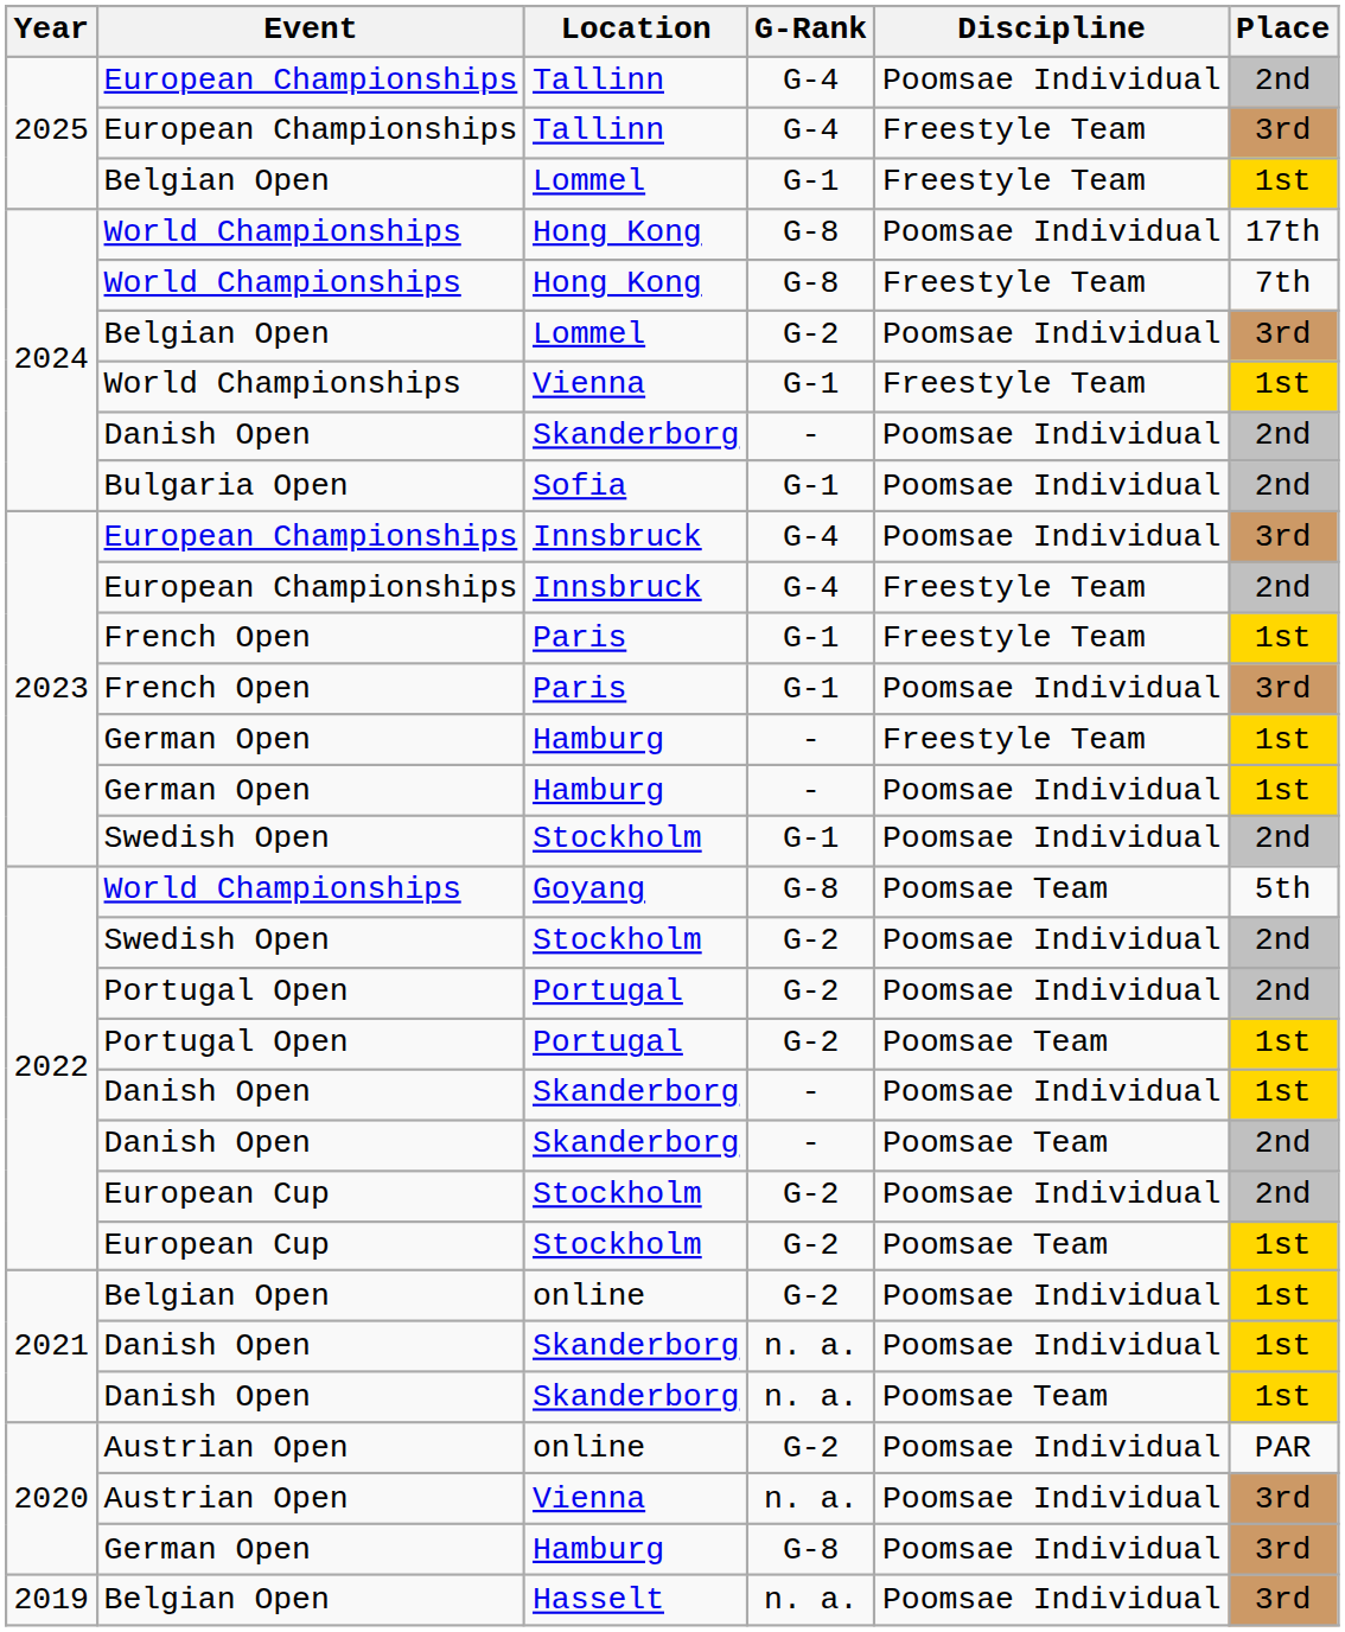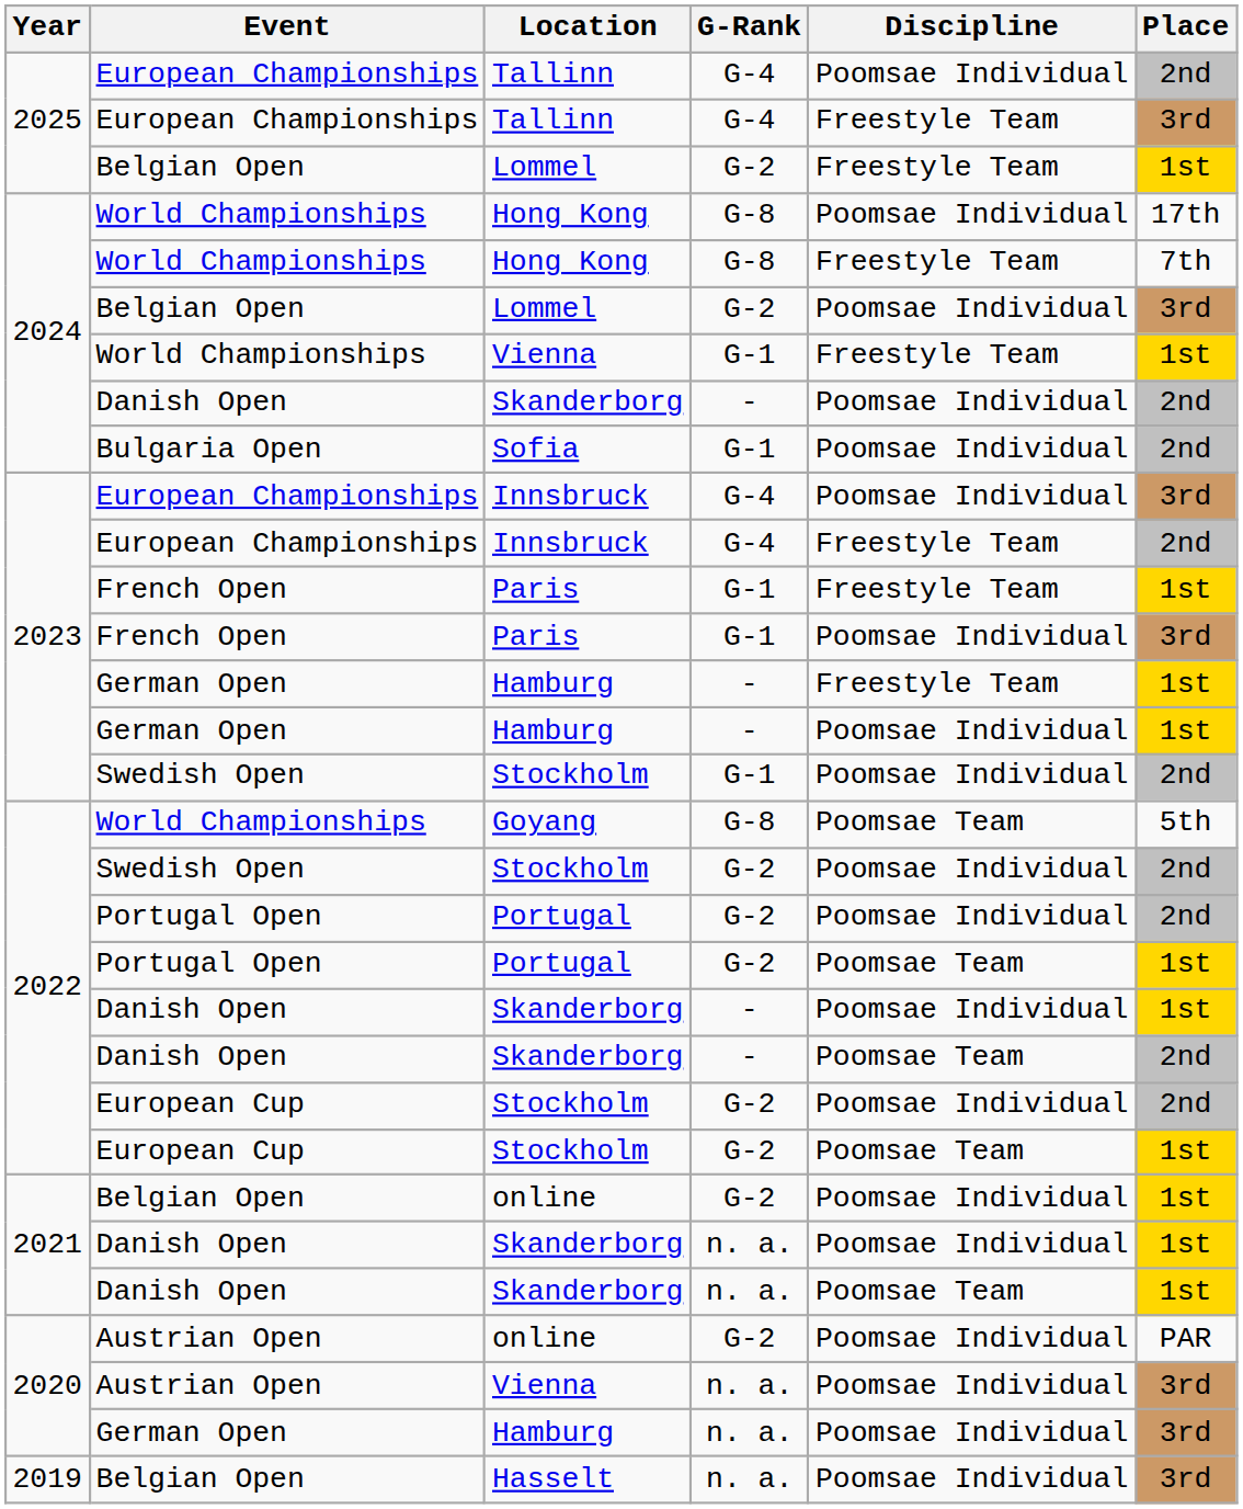 <table class="wikitable" style="text-align:center; font-size:95%;">
 <tr>
 <th align=center>Year</th>
 <th>Event</th>
 <th>Location</th>
 <th>G-Rank</th>
 <th>Discipline</th>
 <th>Place</th>
 </tr>
 <tr>
 <td rowspan="3">2025</td>
 <td align="left"><a href='#'>European Championships</a></td>
 <td align="left"> <a href='#'>Tallinn</a></td>
 <td align="center">G-4</td>
 <td align="left">Poomsae Individual</td>
 <td align="center" bgcolor="silver">2nd</td>
 </tr>
 <tr>
 <td align="left">European Championships</td>
 <td align="left"> <a href='#'>Tallinn</a></td>
 <td align="center">G-4</td>
 <td align="left">Freestyle Team</td>
 <td align="center" bgcolor="cc9966">3rd</td>
 </tr>
 <tr>
 <td align="left">Belgian Open</td>
 <td align="left"> <a href='#'>Lommel</a></td>
-<td align="center">G-1</td>
+<td>G-2</td>
 <td align="left">Freestyle Team</td>
 <td align="center" bgcolor="gold">1st</td>
 </tr>
 <tr>
 <td rowspan="6">2024</td>
 <td align="left"><a href='#'>World Championships</a></td>
 <td align="left"> <a href='#'>Hong Kong</a></td>
 <td align="center">G-8</td>
 <td align="left">Poomsae Individual</td>
 <td align="center">17th</td>
 </tr>
 <tr>
 <td align="left"><a href='#'>World Championships</a></td>
 <td align="left"> <a href='#'>Hong Kong</a></td>
 <td align="center">G-8</td>
 <td align="left">Freestyle Team</td>
 <td align="center">7th</td>
 </tr>
 <tr>
 <td align="left">Belgian Open</td>
 <td align="left"> <a href='#'>Lommel</a></td>
 <td align="center">G-2</td>
 <td align="left">Poomsae Individual</td>
 <td align="center" bgcolor="cc9966">3rd</td>
 </tr>
 <tr>
 <td align="left">World Championships</td>
 <td align="left"> <a href='#'>Vienna</a></td>
 <td align="center">G-1</td>
 <td align="left">Freestyle Team</td>
 <td align="center" bgcolor="gold">1st</td>
 </tr>
 <tr>
 <td align="left">Danish Open</td>
 <td align="left"> <a href='#'>Skanderborg</a></td>
 <td>-</td>
 <td align="left">Poomsae Individual</td>
 <td align="center" bgcolor="silver">2nd</td>
 </tr>
 <tr>
 <td align="left">Bulgaria Open</td>
 <td align="left"> <a href='#'>Sofia</a></td>
 <td align="center">G-1</td>
 <td align="left">Poomsae Individual</td>
 <td align="center" bgcolor="silver">2nd</td>
 </tr>
 <tr>
 <td rowspan="7">2023</td>
 <td align="left"><a href='#'>European Championships</a></td>
 <td align="left"> <a href='#'>Innsbruck</a></td>
 <td>G-4</td>
 <td align="left">Poomsae Individual</td>
 <td align="center" bgcolor="cc9966">3rd</td>
 </tr>
 <tr>
 <td align="left">European Championships</td>
 <td align="left"> <a href='#'>Innsbruck</a></td>
 <td>G-4</td>
 <td align="left">Freestyle Team</td>
 <td align="center" bgcolor="silver">2nd</td>
 </tr>
 <tr>
 <td align="left">French Open</td>
 <td align="left"> <a href='#'>Paris</a></td>
 <td>G-1</td>
 <td align="left">Freestyle Team</td>
 <td align="center" bgcolor="gold">1st</td>
 </tr>
 <tr>
 <td align="left">French Open</td>
 <td align="left"> <a href='#'>Paris</a></td>
 <td align="center">G-1</td>
 <td align="left">Poomsae Individual</td>
 <td align="center" bgcolor="cc9966">3rd</td>
 </tr>
 <tr>
 <td align="left">German Open</td>
 <td align="left"> <a href='#'>Hamburg</a></td>
 <td>-</td>
 <td align="left">Freestyle Team</td>
 <td align="center" bgcolor="gold">1st</td>
 </tr>
 <tr>
 <td align="left">German Open</td>
 <td align="left"> <a href='#'>Hamburg</a></td>
 <td>-</td>
 <td align="left">Poomsae Individual</td>
 <td align="center" bgcolor="gold">1st</td>
 </tr>
 <tr>
 <td align="left">Swedish Open</td>
 <td align="left"> <a href='#'>Stockholm</a></td>
 <td align="center">G-1</td>
 <td align="left">Poomsae Individual</td>
 <td align="center" bgcolor="silver">2nd</td>
 </tr>
 <tr>
 <td rowspan="8">2022</td>
 <td align="left"><a href='#'>World Championships</a></td>
 <td align="left"> <a href='#'>Goyang</a></td>
 <td align="center">G-8</td>
 <td align="left">Poomsae Team</td>
 <td align="center">5th</td>
 </tr>
 <tr>
 <td align="left">Swedish Open</td>
 <td align="left"> <a href='#'>Stockholm</a></td>
 <td>G-2</td>
 <td align="left">Poomsae Individual</td>
 <td align="center" bgcolor="silver">2nd</td>
 </tr>
 <tr>
 <td align="left">Portugal Open</td>
 <td align="left"> <a href='#'>Portugal</a></td>
 <td>G-2</td>
 <td align="left">Poomsae Individual</td>
 <td align="center" bgcolor="silver">2nd</td>
 </tr>
 <tr>
 <td align="left">Portugal Open</td>
 <td align="left"> <a href='#'>Portugal</a></td>
 <td>G-2</td>
 <td align="left">Poomsae Team</td>
 <td align="center" bgcolor="gold">1st</td>
 </tr>
 <tr>
 <td align="left">Danish Open</td>
 <td align="left"> <a href='#'>Skanderborg</a></td>
 <td>-</td>
 <td align="left">Poomsae Individual</td>
 <td align="center" bgcolor="gold">1st</td>
 </tr>
 <tr>
 <td align="left">Danish Open</td>
 <td align="left"> <a href='#'>Skanderborg</a></td>
 <td>-</td>
 <td align="left">Poomsae Team</td>
 <td align="center" bgcolor="silver">2nd</td>
 </tr>
 <tr>
 <td align="left">European Cup</td>
 <td align="left"> <a href='#'>Stockholm</a></td>
 <td>G-2</td>
 <td align="left">Poomsae Individual</td>
 <td align="center" bgcolor="silver">2nd</td>
 </tr>
 <tr>
 <td align="left">European Cup</td>
 <td align="left"> <a href='#'>Stockholm</a></td>
 <td>G-2</td>
 <td align="left">Poomsae Team</td>
 <td align="center" bgcolor="gold">1st</td>
 </tr>
 <tr>
 <td rowspan="3">2021</td>
 <td align="left">Belgian Open</td>
 <td align="left"> online</td>
 <td>G-2</td>
 <td align="left">Poomsae Individual</td>
 <td align="center" bgcolor="gold">1st</td>
 </tr>
 <tr>
 <td align="left">Danish Open</td>
 <td align="left"> <a href='#'>Skanderborg</a></td>
 <td>n. a.</td>
 <td align="left">Poomsae Individual</td>
 <td align="center" bgcolor="gold">1st</td>
 </tr>
 <tr>
 <td align="left">Danish Open</td>
 <td align="left"> <a href='#'>Skanderborg</a></td>
 <td>n. a.</td>
 <td align="left">Poomsae Team</td>
 <td align="center" bgcolor="gold">1st</td>
 </tr>
 <tr>
 <td rowspan="3">2020</td>
 <td align="left">Austrian Open</td>
 <td align="left"> online</td>
 <td align="center">G-2</td>
 <td align="left">Poomsae Individual</td>
 <td align="center">PAR</td>
 </tr>
 <tr>
 <td align="left">Austrian Open</td>
 <td align="left"> <a href='#'>Vienna</a></td>
 <td>n. a.</td>
 <td align="left">Poomsae Individual</td>
 <td align="center" bgcolor="cc9966">3rd</td>
 </tr>
 <tr>
 <td align="left">German Open</td>
 <td align="left"> <a href='#'>Hamburg</a></td>
-<td align="center">G-8</td>
+<td>n. a.</td>
 <td align="left">Poomsae Individual</td>
 <td align="center" bgcolor="cc9966">3rd</td>
 </tr>
 <tr>
 <td>2019</td>
 <td align="left">Belgian Open</td>
 <td align="left"> <a href='#'>Hasselt</a></td>
 <td>n. a.</td>
 <td align="left">Poomsae Individual</td>
 <td align="center" bgcolor="cc9966">3rd</td>
 </tr>
 </table>
